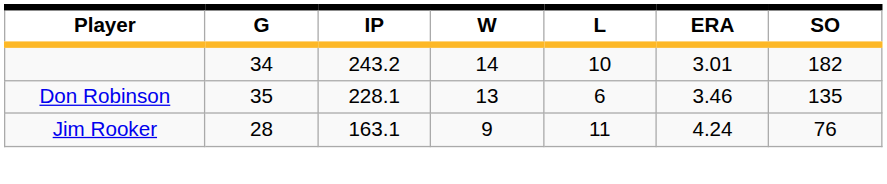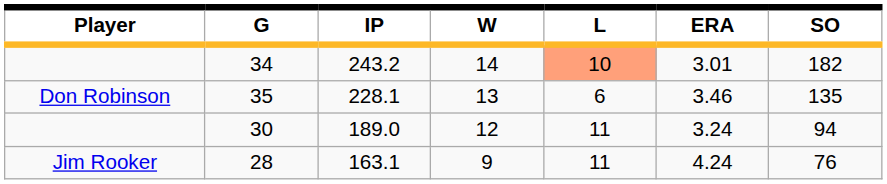 <table class="wikitable sortable">
 <tr>
 <th style="background:#FFFFFF; border-top:#000000 5px solid; border-bottom:#FDB827 5px solid;" width="16%">Player</th>
 <th style="background:#FFFFFF; border-top:#000000 5px solid; border-bottom:#FDB827 5px solid;" width="9%">G</th>
 <th style="background:#FFFFFF; border-top:#000000 5px solid; border-bottom:#FDB827 5px solid;" width="9%">IP</th>
 <th style="background:#FFFFFF; border-top:#000000 5px solid; border-bottom:#FDB827 5px solid;" width="9%">W</th>
 <th style="background:#FFFFFF; border-top:#000000 5px solid; border-bottom:#FDB827 5px solid;" width="9%">L</th>
 <th style="background:#FFFFFF; border-top:#000000 5px solid; border-bottom:#FDB827 5px solid;" width="9%">ERA</th>
 <th style="background:#FFFFFF; border-top:#000000 5px solid; border-bottom:#FDB827 5px solid;" width="9%">SO</th>
 </tr>
 <tr align="center">
 <td></td>
 <td>34</td>
 <td>243.2</td>
 <td>14</td>
-<td>10</td>
+<td style="background: lightsalmon;">10</td>
 <td>3.01</td>
 <td>182</td>
 </tr>
 <tr align="center">
 <td><a href='#'>Don Robinson</a></td>
 <td>35</td>
 <td>228.1</td>
 <td>13</td>
 <td>6</td>
 <td>3.46</td>
 <td>135</td>
 </tr>
 <tr align="center">
+<td></td>
+<td>30</td>
+<td>189.0</td>
+<td>12</td>
+<td>11</td>
+<td>3.24</td>
+<td>94</td>
+</tr>
+<tr align="center">
 <td><a href='#'>Jim Rooker</a></td>
 <td>28</td>
 <td>163.1</td>
 <td>9</td>
 <td>11</td>
 <td>4.24</td>
 <td>76</td>
 </tr>
 </table>
